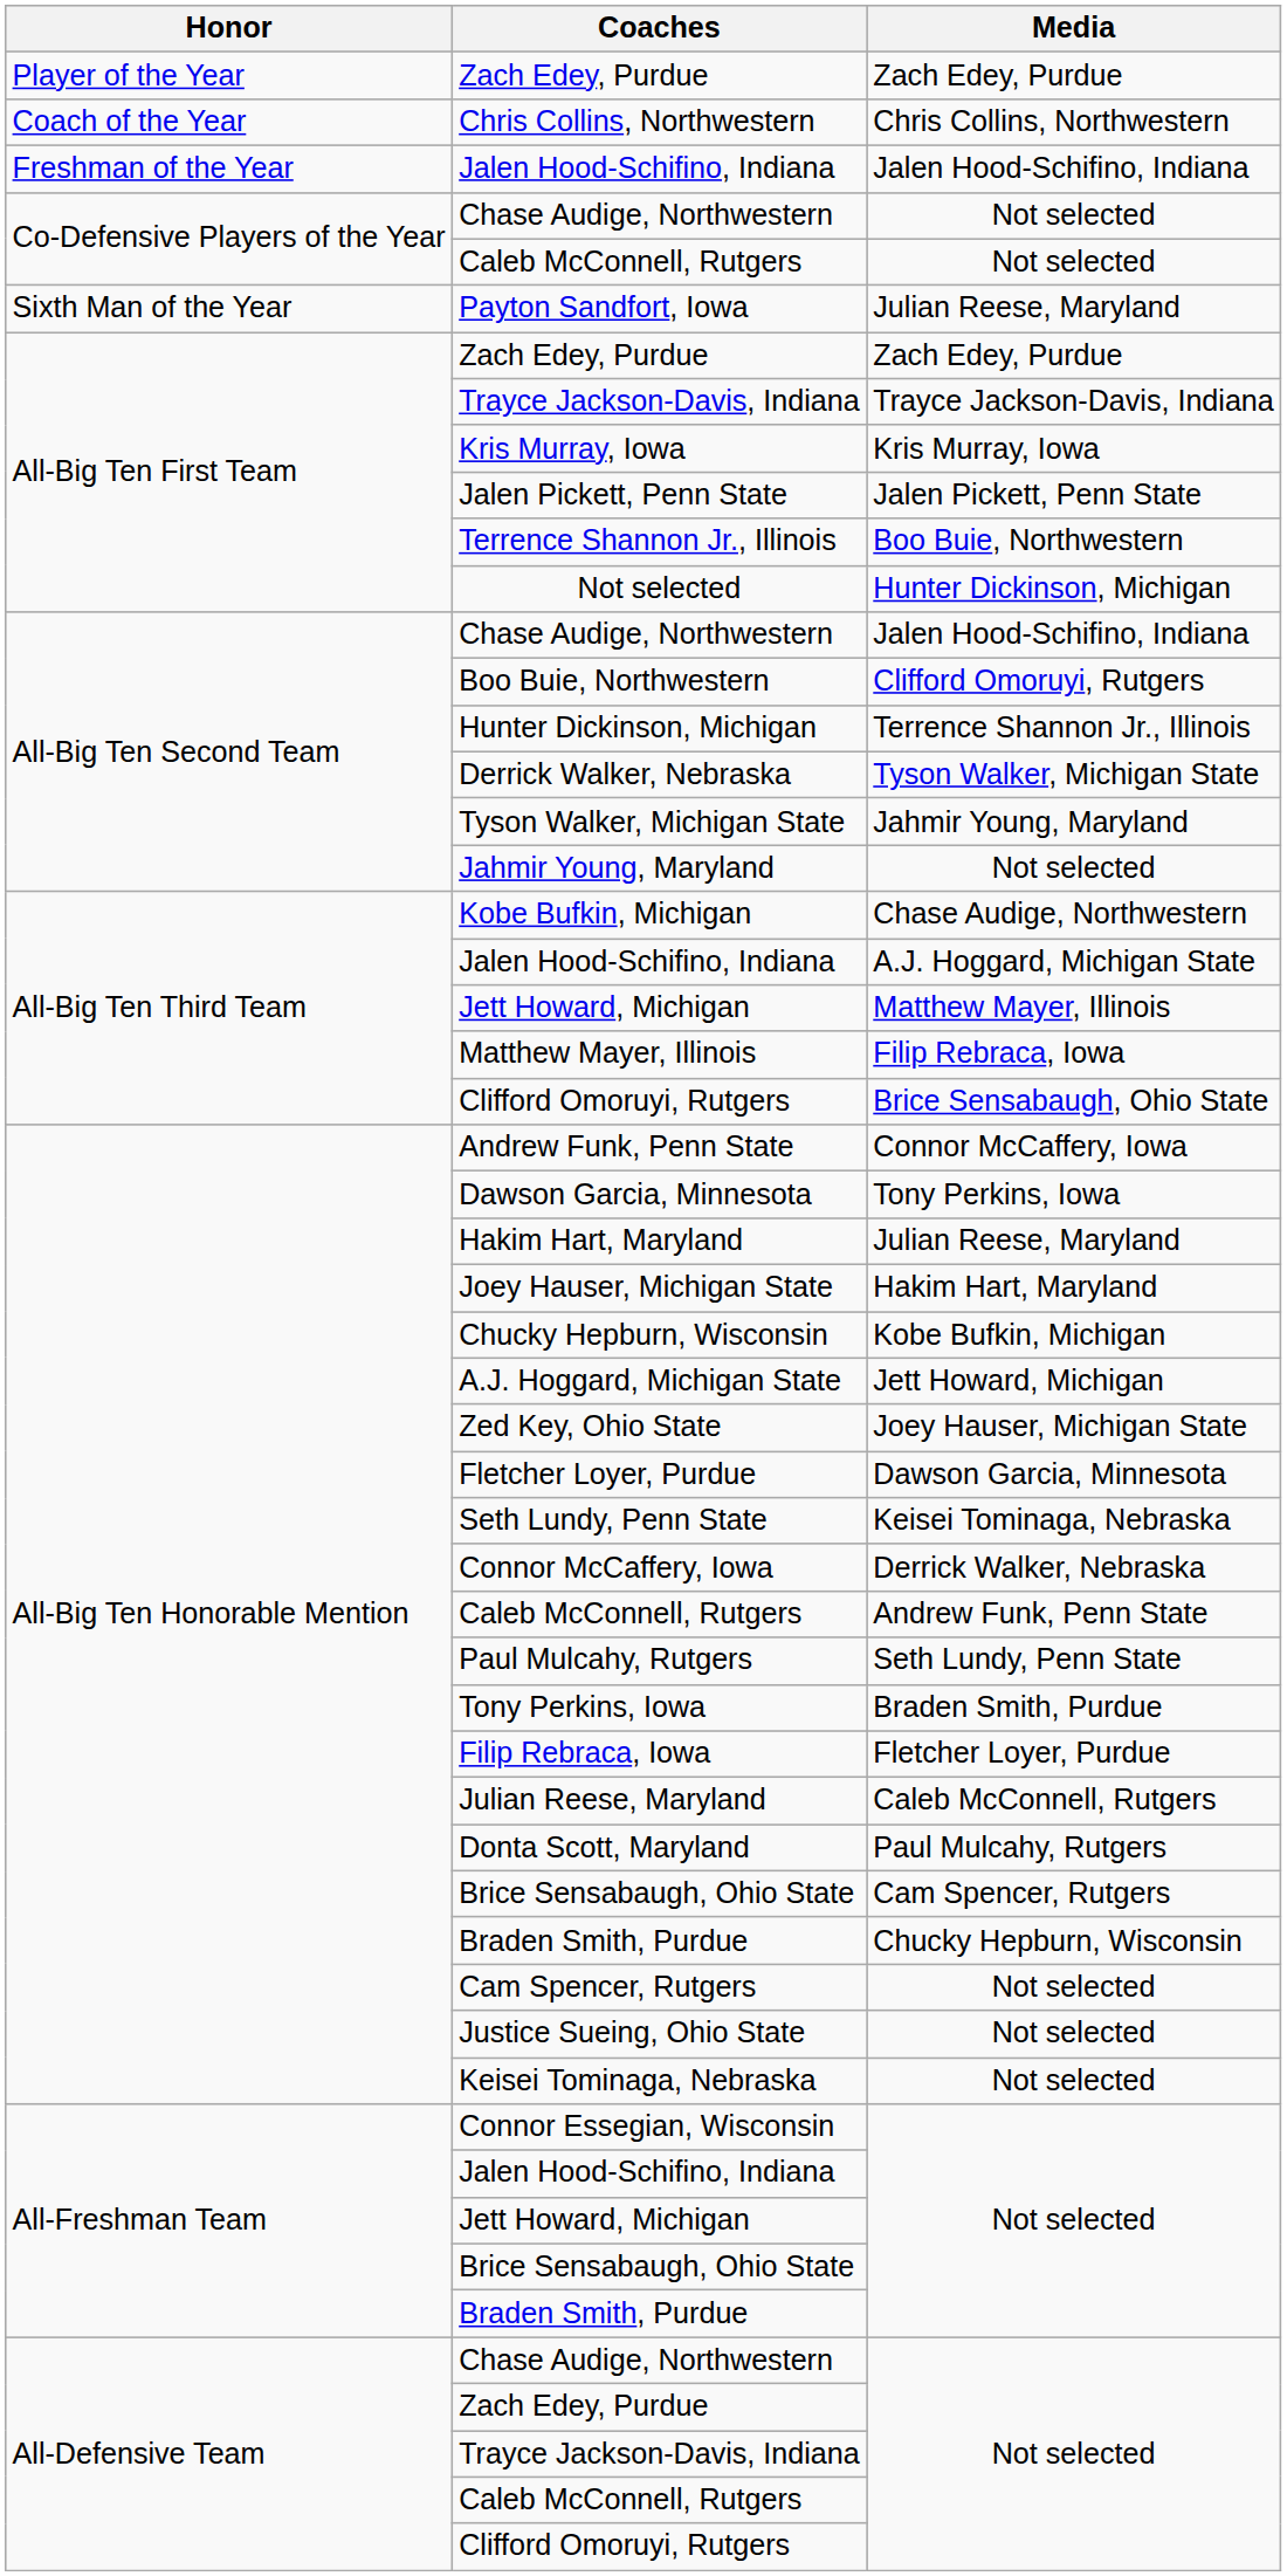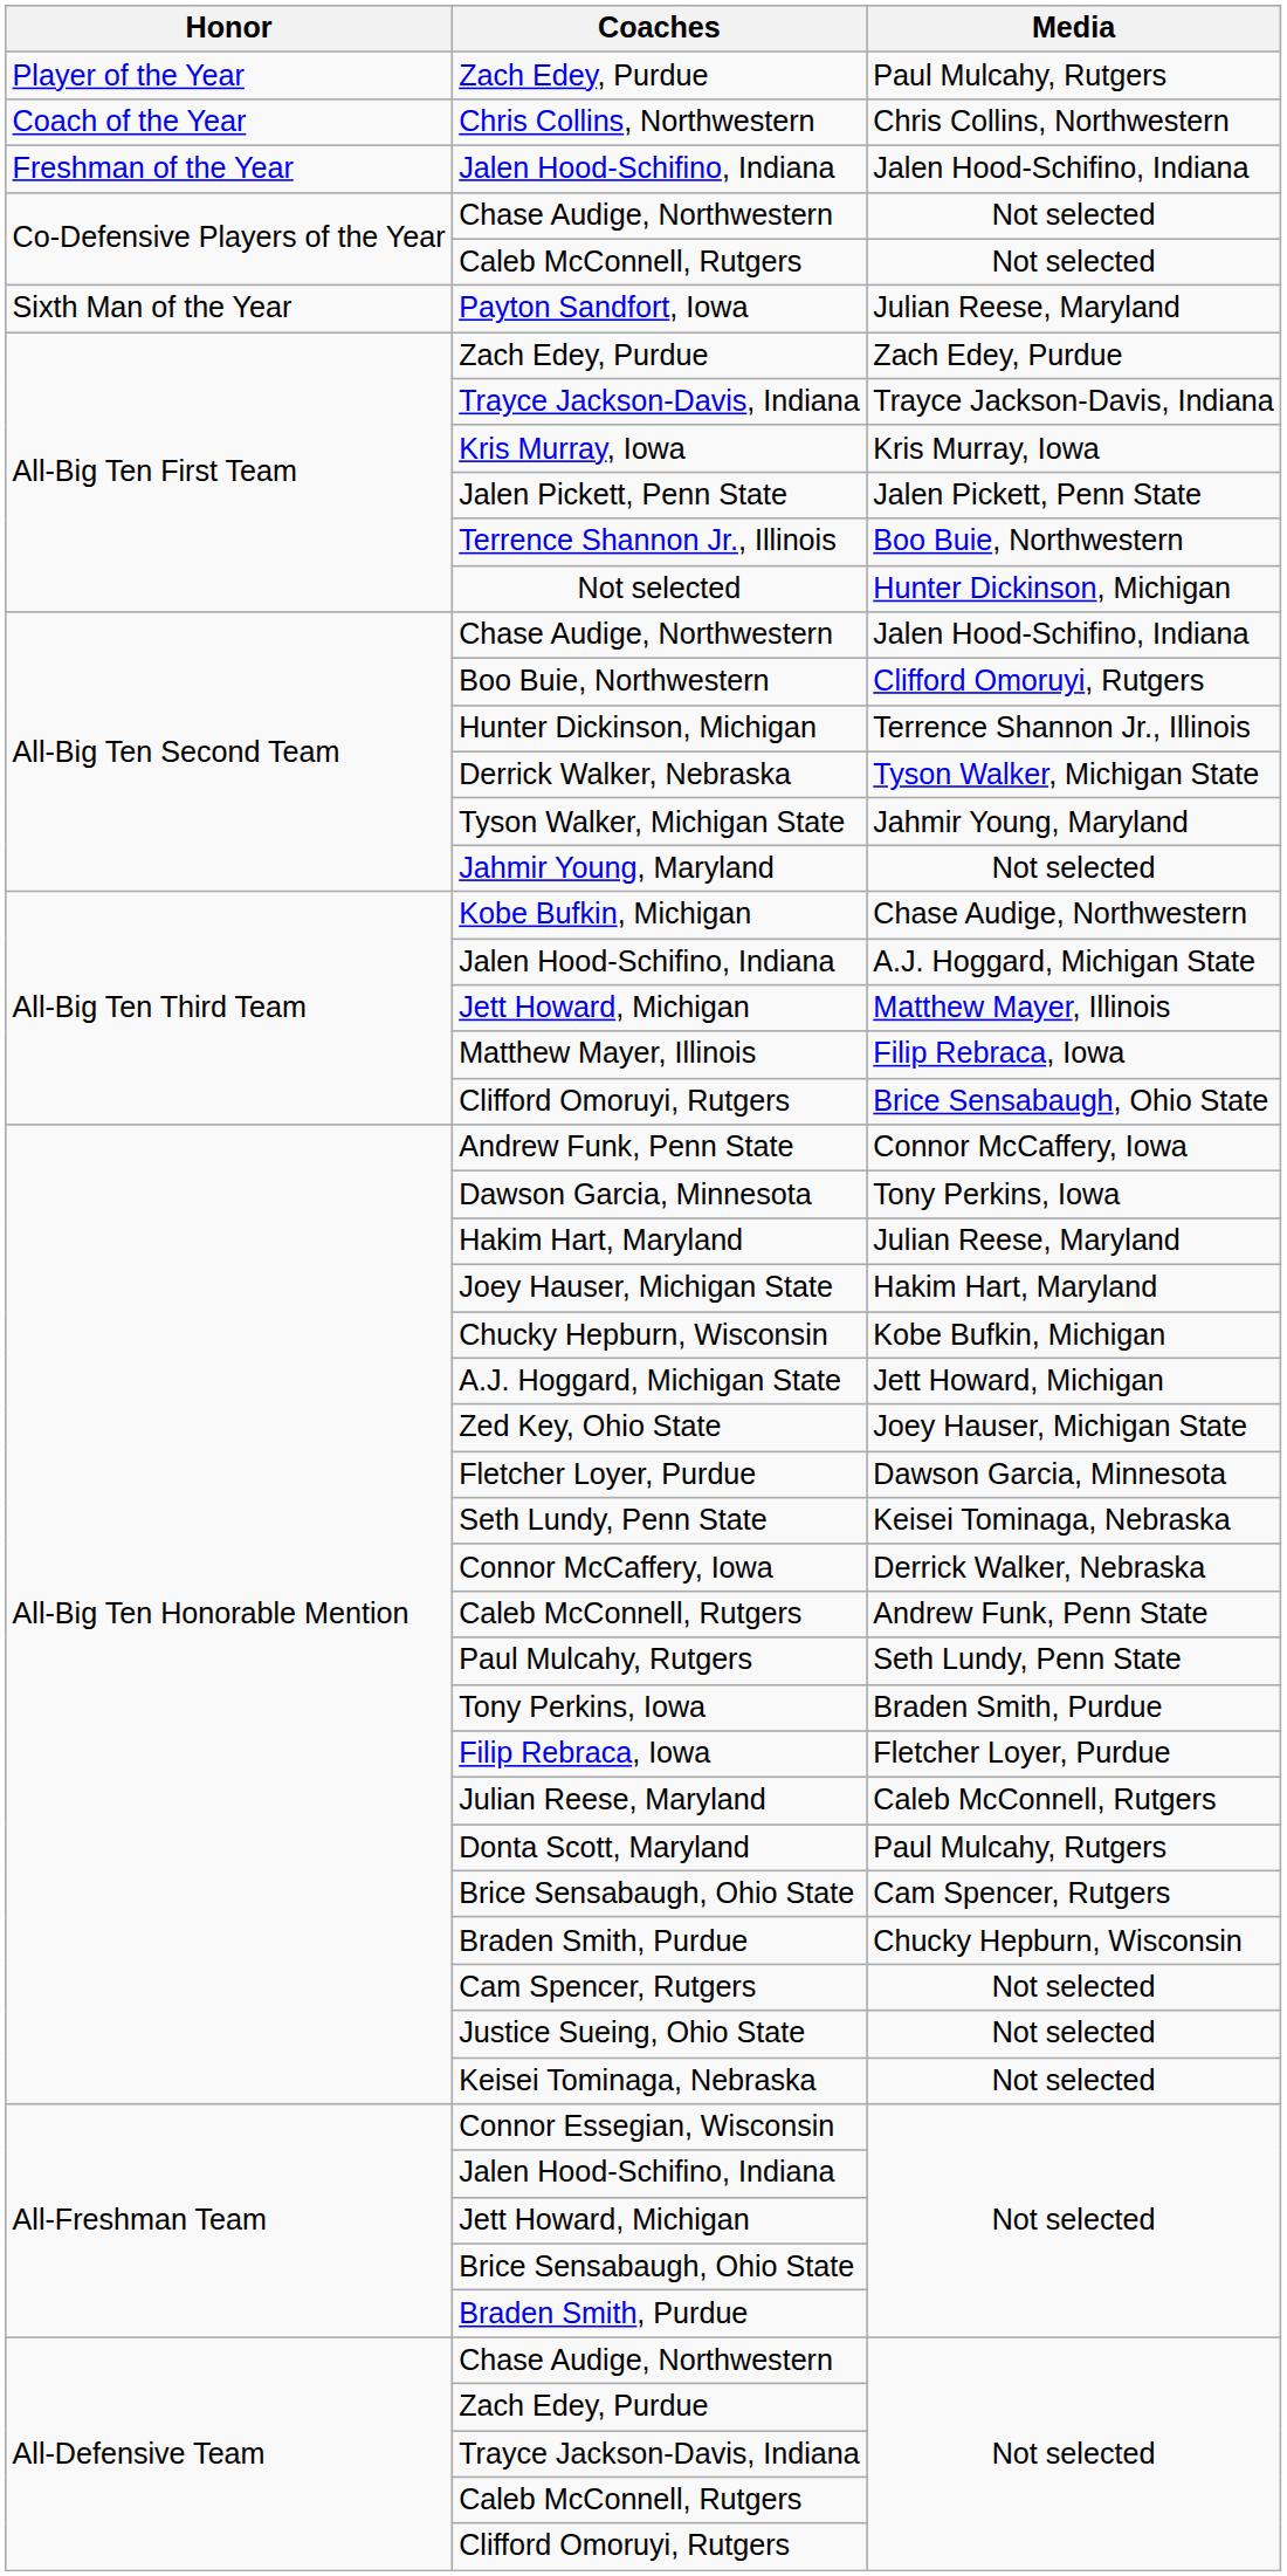 <table class="wikitable" border="1">
 <tr>
 <th>Honor</th>
 <th>Coaches</th>
 <th>Media</th>
 </tr>
 <tr>
 <td><a href='#'>Player of the Year</a></td>
 <td><a href='#'>Zach Edey</a>, Purdue</td>
-<td>Zach Edey, Purdue</td>
+<td>Paul Mulcahy, Rutgers</td>
 </tr>
 <tr>
 <td><a href='#'>Coach of the Year</a></td>
 <td><a href='#'>Chris Collins</a>, Northwestern</td>
 <td>Chris Collins, Northwestern</td>
 </tr>
 <tr>
 <td><a href='#'>Freshman of the Year</a></td>
 <td><a href='#'>Jalen Hood-Schifino</a>, Indiana</td>
 <td>Jalen Hood-Schifino, Indiana</td>
 </tr>
 <tr>
 <td rowspan=2 valign=middle>Co-Defensive Players of the Year</td>
 <td>Chase Audige, Northwestern</td>
 <td align=center>Not selected</td>
 </tr>
 <tr>
 <td>Caleb McConnell, Rutgers</td>
 <td align=center>Not selected</td>
 </tr>
 <tr>
 <td>Sixth Man of the Year</td>
 <td><a href='#'>Payton Sandfort</a>, Iowa</td>
 <td>Julian Reese, Maryland</td>
 </tr>
 <tr>
 <td rowspan=6 valign=middle>All-Big Ten First Team</td>
 <td>Zach Edey, Purdue</td>
 <td>Zach Edey, Purdue</td>
 </tr>
 <tr>
 <td><a href='#'>Trayce Jackson-Davis</a>, Indiana</td>
 <td>Trayce Jackson-Davis, Indiana</td>
 </tr>
 <tr>
 <td><a href='#'>Kris Murray</a>, Iowa</td>
 <td>Kris Murray, Iowa</td>
 </tr>
 <tr>
 <td>Jalen Pickett, Penn State</td>
 <td>Jalen Pickett, Penn State</td>
 </tr>
 <tr>
 <td><a href='#'>Terrence Shannon Jr.</a>, Illinois</td>
 <td><a href='#'>Boo Buie</a>, Northwestern</td>
 </tr>
 <tr>
 <td align=center>Not selected</td>
 <td><a href='#'>Hunter Dickinson</a>, Michigan</td>
 </tr>
 <tr>
 <td rowspan=6 valign=middle>All-Big Ten Second Team</td>
 <td>Chase Audige, Northwestern</td>
 <td>Jalen Hood-Schifino, Indiana</td>
 </tr>
 <tr>
 <td>Boo Buie, Northwestern</td>
 <td><a href='#'>Clifford Omoruyi</a>, Rutgers</td>
 </tr>
 <tr>
 <td>Hunter Dickinson, Michigan</td>
 <td>Terrence Shannon Jr., Illinois</td>
 </tr>
 <tr>
 <td>Derrick Walker, Nebraska</td>
 <td><a href='#'>Tyson Walker</a>, Michigan State</td>
 </tr>
 <tr>
 <td>Tyson Walker, Michigan State</td>
 <td>Jahmir Young, Maryland</td>
 </tr>
 <tr>
 <td><a href='#'>Jahmir Young</a>, Maryland</td>
 <td align=center>Not selected</td>
 </tr>
 <tr>
 <td rowspan=5 valign=middle>All-Big Ten Third Team</td>
 <td><a href='#'>Kobe Bufkin</a>, Michigan</td>
 <td>Chase Audige, Northwestern</td>
 </tr>
 <tr>
 <td>Jalen Hood-Schifino, Indiana</td>
 <td>A.J. Hoggard, Michigan State</td>
 </tr>
 <tr>
 <td><a href='#'>Jett Howard</a>, Michigan</td>
 <td><a href='#'>Matthew Mayer</a>, Illinois</td>
 </tr>
 <tr>
 <td>Matthew Mayer, Illinois</td>
 <td><a href='#'>Filip Rebraca</a>, Iowa</td>
 </tr>
 <tr>
 <td>Clifford Omoruyi, Rutgers</td>
 <td><a href='#'>Brice Sensabaugh</a>, Ohio State</td>
 </tr>
 <tr>
 <td rowspan=21 valign=middle>All-Big Ten Honorable Mention</td>
 <td>Andrew Funk, Penn State</td>
 <td>Connor McCaffery, Iowa</td>
 </tr>
 <tr>
 <td>Dawson Garcia, Minnesota</td>
 <td>Tony Perkins, Iowa</td>
 </tr>
 <tr>
 <td>Hakim Hart, Maryland</td>
 <td>Julian Reese, Maryland</td>
 </tr>
 <tr>
 <td>Joey Hauser, Michigan State</td>
 <td>Hakim Hart, Maryland</td>
 </tr>
 <tr>
 <td>Chucky Hepburn, Wisconsin</td>
 <td>Kobe Bufkin, Michigan</td>
 </tr>
 <tr>
 <td>A.J. Hoggard, Michigan State</td>
 <td>Jett Howard, Michigan</td>
 </tr>
 <tr>
 <td>Zed Key, Ohio State</td>
 <td>Joey Hauser, Michigan State</td>
 </tr>
 <tr>
 <td>Fletcher Loyer, Purdue</td>
 <td>Dawson Garcia, Minnesota</td>
 </tr>
 <tr>
 <td>Seth Lundy, Penn State</td>
 <td>Keisei Tominaga, Nebraska</td>
 </tr>
 <tr>
 <td>Connor McCaffery, Iowa</td>
 <td>Derrick Walker, Nebraska</td>
 </tr>
 <tr>
 <td>Caleb McConnell, Rutgers</td>
 <td>Andrew Funk, Penn State</td>
 </tr>
 <tr>
 <td>Paul Mulcahy, Rutgers</td>
 <td>Seth Lundy, Penn State</td>
 </tr>
 <tr>
 <td>Tony Perkins, Iowa</td>
 <td>Braden Smith, Purdue</td>
 </tr>
 <tr>
 <td><a href='#'>Filip Rebraca</a>, Iowa</td>
 <td>Fletcher Loyer, Purdue</td>
 </tr>
 <tr>
 <td>Julian Reese, Maryland</td>
 <td>Caleb McConnell, Rutgers</td>
 </tr>
 <tr>
 <td>Donta Scott, Maryland</td>
 <td>Paul Mulcahy, Rutgers</td>
 </tr>
 <tr>
 <td>Brice Sensabaugh, Ohio State</td>
 <td>Cam Spencer, Rutgers</td>
 </tr>
 <tr>
 <td>Braden Smith, Purdue</td>
 <td>Chucky Hepburn, Wisconsin</td>
 </tr>
 <tr>
 <td>Cam Spencer, Rutgers</td>
 <td align=center>Not selected</td>
 </tr>
 <tr>
 <td>Justice Sueing, Ohio State</td>
 <td align=center>Not selected</td>
 </tr>
 <tr>
 <td>Keisei Tominaga, Nebraska</td>
 <td align=center>Not selected</td>
 </tr>
 <tr>
 <td rowspan=5 valign=middle>All-Freshman Team</td>
 <td>Connor Essegian, Wisconsin</td>
 <td rowspan=5 colspan=1 align=center>Not selected</td>
 </tr>
 <tr>
 <td>Jalen Hood-Schifino, Indiana</td>
 </tr>
 <tr>
 <td>Jett Howard, Michigan</td>
 </tr>
 <tr>
 <td>Brice Sensabaugh, Ohio State</td>
 </tr>
 <tr>
 <td><a href='#'>Braden Smith</a>, Purdue</td>
 </tr>
 <tr>
 <td rowspan=5 valign=middle>All-Defensive Team</td>
 <td>Chase Audige, Northwestern</td>
 <td rowspan=5 colspan=1 align=center>Not selected</td>
 </tr>
 <tr>
 <td>Zach Edey, Purdue</td>
 </tr>
 <tr>
 <td>Trayce Jackson-Davis, Indiana</td>
 </tr>
 <tr>
 <td>Caleb McConnell, Rutgers</td>
 </tr>
 <tr>
 <td>Clifford Omoruyi, Rutgers</td>
 </tr>
 </table>
